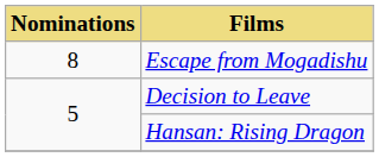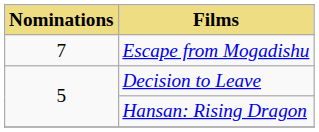 <table class="wikitable" align="center">
 <tr>
 <th style="background:#EEDD82;" align="center">Nominations</th>
 <th style="background:#EEDD82;" align="center">Films</th>
 </tr>
 <tr>
-<td style="text-align:center">8</td>
+<td style="text-align:center">7</td>
 <td><em><a href='#'>Escape from Mogadishu</a></em></td>
 </tr>
 <tr>
 <td rowspan="2" style="text-align:center">5</td>
 <td><em><a href='#'>Decision to Leave</a></em></td>
 </tr>
 <tr>
 <td><em><a href='#'>Hansan: Rising Dragon</a></em></td>
 </tr>
 <tr>
 </tr>
 </table>
